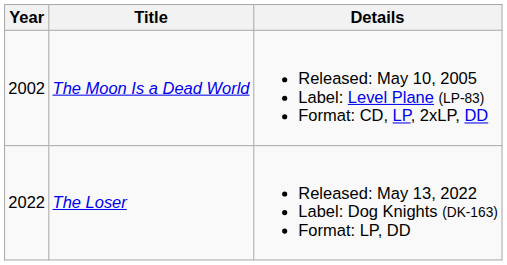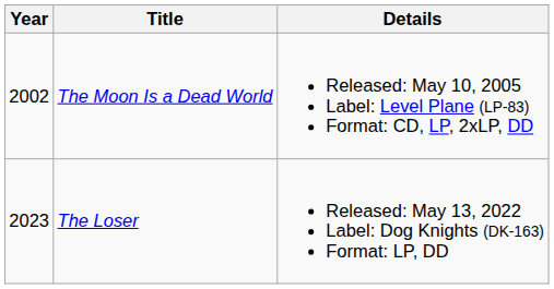 <table class="wikitable">
 <tr>
 <th>Year</th>
 <th>Title</th>
 <th>Details</th>
 </tr>
 <tr>
 <td>2002</td>
 <td><em><a href='#'>The Moon Is a Dead World</a></em></td>
 <td><br><ul><li>Released: May 10, 2005</li><li>Label: <a href='#'>Level Plane</a> <small>(LP-83)</small></li><li>Format: CD, <a href='#'>LP</a>, 2xLP, <a href='#'>DD</a></li></ul></td>
 </tr>
 <tr>
-<td>2022</td>
+<td>2023</td>
 <td><em><a href='#'>The Loser</a></em></td>
 <td><br><ul><li>Released: May 13, 2022</li><li>Label: Dog Knights <small>(DK-163)</small></li><li>Format: LP, DD</li></ul></td>
 </tr>
 </table>
